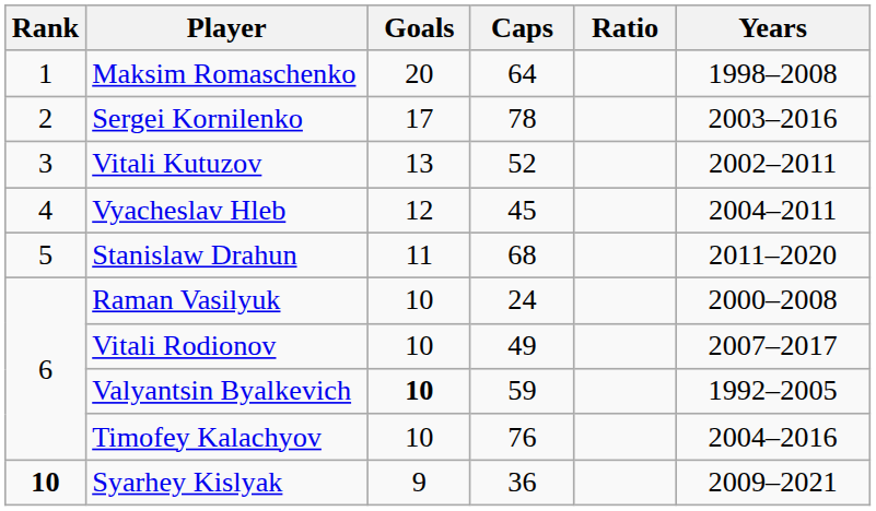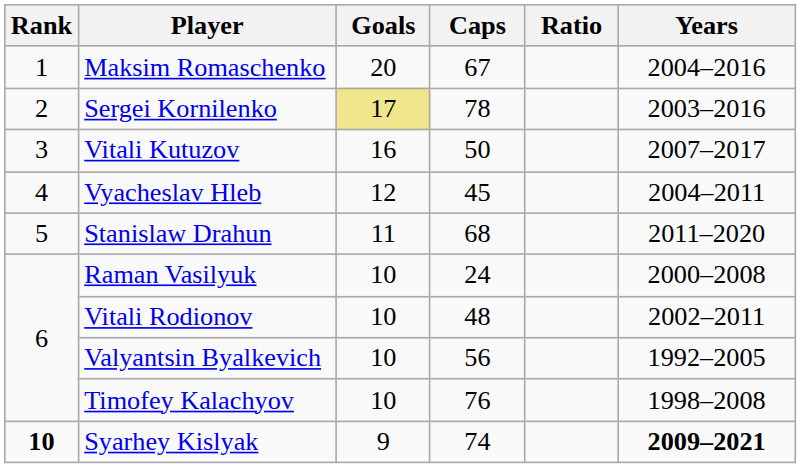 <table class="wikitable sortable" style="text-align: center;">
 <tr>
 <th width=30>Rank</th>
 <th width=150>Player</th>
 <th width=50>Goals</th>
 <th width=50>Caps</th>
 <th width=50>Ratio</th>
 <th width=100>Years</th>
 </tr>
 <tr>
 <td>1</td>
 <td align="left"><a href='#'>Maksim Romaschenko</a></td>
 <td>20</td>
-<td>64</td>
+<td>67</td>
 <td></td>
-<td>1998–2008</td>
+<td>2004–2016</td>
 </tr>
 <tr>
 <td>2</td>
 <td align="left"><a href='#'>Sergei Kornilenko</a></td>
-<td>17</td>
+<td style="background: khaki;">17</td>
 <td>78</td>
 <td></td>
 <td>2003–2016</td>
 </tr>
 <tr>
 <td>3</td>
 <td align="left"><a href='#'>Vitali Kutuzov</a></td>
-<td>13</td>
-<td>52</td>
+<td>16</td>
+<td>50</td>
 <td></td>
-<td>2002–2011</td>
+<td>2007–2017</td>
 </tr>
 <tr>
 <td>4</td>
 <td align="left"><a href='#'>Vyacheslav Hleb</a></td>
 <td>12</td>
 <td>45</td>
 <td></td>
 <td>2004–2011</td>
 </tr>
 <tr>
 <td>5</td>
 <td align="left"><a href='#'>Stanislaw Drahun</a></td>
 <td>11</td>
 <td>68</td>
 <td></td>
 <td>2011–2020</td>
 </tr>
 <tr>
 <td rowspan="4">6</td>
 <td align="left"><a href='#'>Raman Vasilyuk</a></td>
 <td>10</td>
 <td>24</td>
 <td></td>
 <td>2000–2008</td>
 </tr>
 <tr>
 <td align="left"><a href='#'>Vitali Rodionov</a></td>
 <td>10</td>
-<td>49</td>
+<td>48</td>
 <td></td>
-<td>2007–2017</td>
+<td>2002–2011</td>
 </tr>
 <tr>
 <td align="left"><a href='#'>Valyantsin Byalkevich</a></td>
-<td><strong>10</strong></td>
-<td>59</td>
+<td>10</td>
+<td>56</td>
 <td></td>
 <td>1992–2005</td>
 </tr>
 <tr>
 <td align="left"><a href='#'>Timofey Kalachyov</a></td>
 <td>10</td>
 <td>76</td>
 <td></td>
-<td>2004–2016</td>
+<td>1998–2008</td>
 </tr>
 <tr>
 <td><strong>10</strong></td>
 <td align="left"><a href='#'>Syarhey Kislyak</a></td>
 <td>9</td>
-<td>36</td>
+<td>74</td>
 <td></td>
-<td>2009–2021</td>
+<td><strong>2009–2021</strong></td>
 </tr>
 </table>
